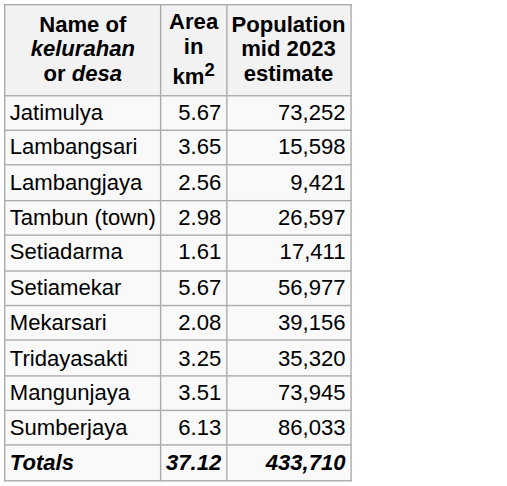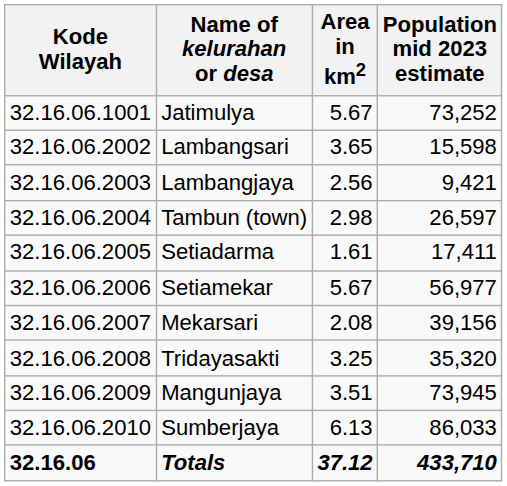 <table class="wikitable">
 <tr>
+<th>Kode <br>Wilayah</th>
 <th>Name of <br> <em>kelurahan</em><br> or <em>desa</em></th>
 <th>Area <br>in <br>km<sup>2</sup></th>
 <th>Population<br>mid 2023<br>estimate</th>
 </tr>
 <tr>
+<td>32.16.06.1001</td>
 <td>Jatimulya</td>
 <td align="right">5.67</td>
 <td align="right">73,252</td>
 </tr>
 <tr>
+<td>32.16.06.2002</td>
 <td>Lambangsari</td>
 <td align="right">3.65</td>
 <td align="right">15,598</td>
 </tr>
 <tr>
+<td>32.16.06.2003</td>
 <td>Lambangjaya</td>
 <td align="right">2.56</td>
 <td align="right">9,421</td>
 </tr>
 <tr>
+<td>32.16.06.2004</td>
 <td>Tambun (town)</td>
 <td align="right">2.98</td>
 <td align="right">26,597</td>
 </tr>
 <tr>
+<td>32.16.06.2005</td>
 <td>Setiadarma</td>
 <td align="right">1.61</td>
 <td align="right">17,411</td>
 </tr>
 <tr>
+<td>32.16.06.2006</td>
 <td>Setiamekar</td>
 <td align="right">5.67</td>
 <td align="right">56,977</td>
 </tr>
 <tr>
+<td>32.16.06.2007</td>
 <td>Mekarsari</td>
 <td align="right">2.08</td>
 <td align="right">39,156</td>
 </tr>
 <tr>
+<td>32.16.06.2008</td>
 <td>Tridayasakti</td>
 <td align="right">3.25</td>
 <td align="right">35,320</td>
 </tr>
 <tr>
+<td>32.16.06.2009</td>
 <td>Mangunjaya</td>
 <td align="right">3.51</td>
 <td align="right">73,945</td>
 </tr>
 <tr>
+<td>32.16.06.2010</td>
 <td>Sumberjaya</td>
 <td align="right">6.13</td>
 <td align="right">86,033</td>
 </tr>
 <tr>
+<td><strong>32.16.06</strong></td>
 <td><strong><em>Totals</em></strong></td>
 <td align="right"><strong><em>37.12</em></strong></td>
 <td align="right"><strong><em>433,710</em></strong></td>
 </tr>
 </table>
